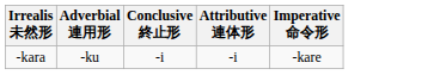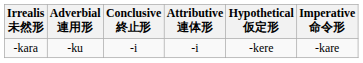 <table class="wikitable">
 <tr>
 <th>Irrealis<br>未然形</th>
 <th>Adverbial<br>連用形</th>
 <th>Conclusive<br>終止形</th>
 <th>Attributive<br>連体形</th>
+<th>Hypothetical<br>仮定形</th>
 <th>Imperative<br>命令形</th>
 </tr>
 <tr>
 <td align=center>-kara</td>
 <td align=center>-ku</td>
 <td align=center>-i</td>
 <td align=center>-i</td>
+<td align=center>-kere</td>
 <td align=center>-kare</td>
 </tr>
 </table>
